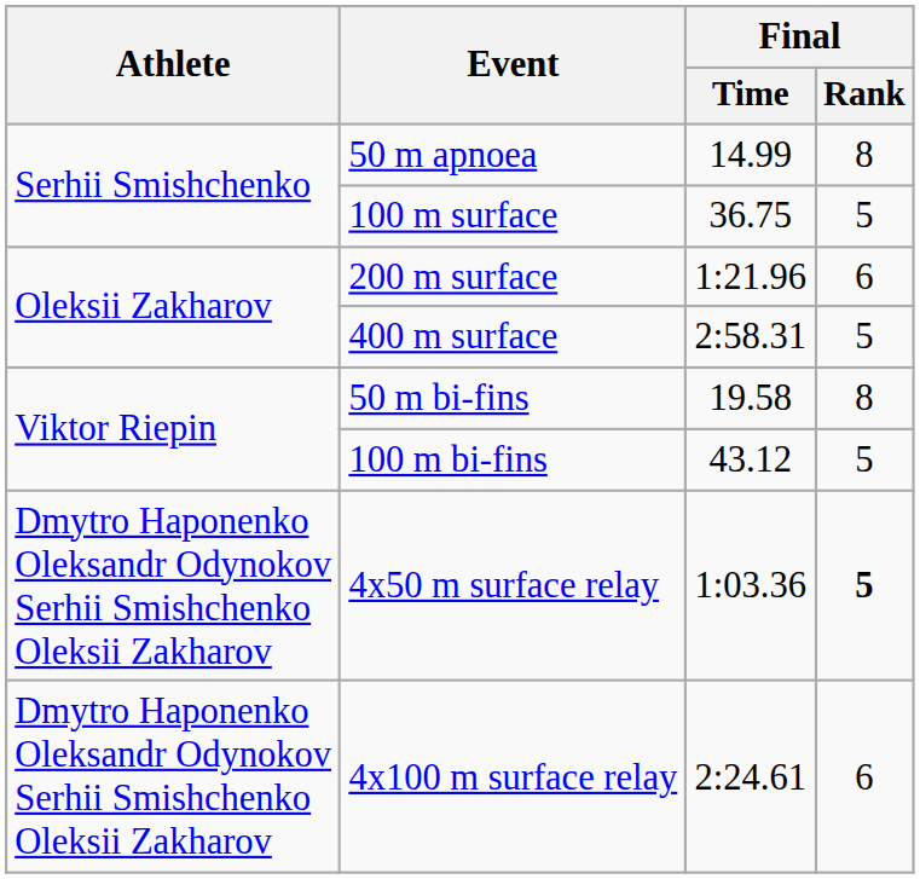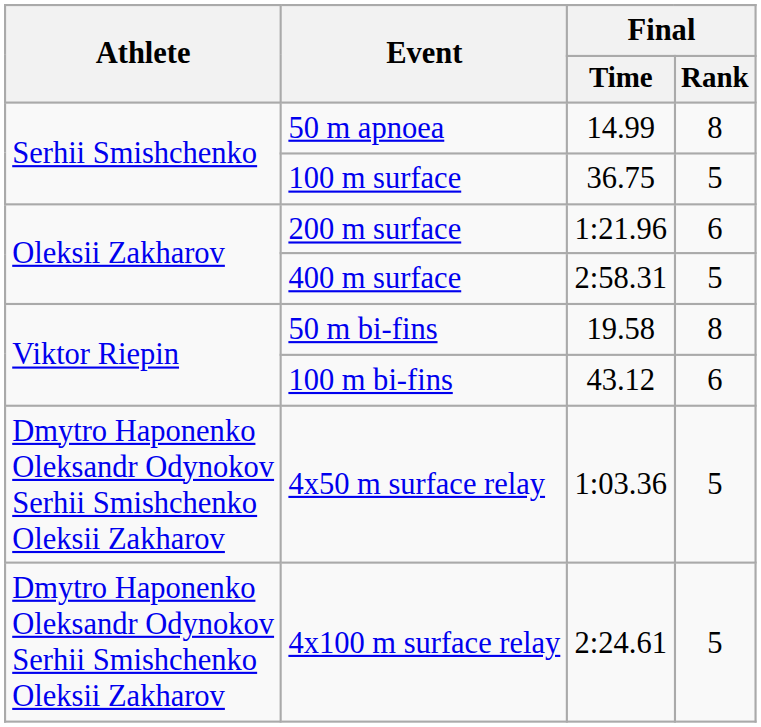 <table class=wikitable style="font-size:90%">
 <tr>
 <th rowspan="2">Athlete</th>
 <th rowspan="2">Event</th>
 <th colspan="2">Final</th>
 </tr>
 <tr style="font-size:95%">
 <th>Time</th>
 <th>Rank</th>
 </tr>
 <tr align=center>
 <td align=left rowspan=2><a href='#'>Serhii Smishchenko</a></td>
 <td align=left><a href='#'>50 m apnoea</a></td>
 <td>14.99</td>
 <td>8</td>
 </tr>
 <tr align=center>
 <td align=left><a href='#'>100 m surface</a></td>
 <td>36.75</td>
 <td>5</td>
 </tr>
 <tr align=center>
 <td align=left rowspan=2><a href='#'>Oleksii Zakharov</a></td>
 <td align=left><a href='#'>200 m surface</a></td>
 <td>1:21.96</td>
 <td>6</td>
 </tr>
 <tr align=center>
 <td align=left><a href='#'>400 m surface</a></td>
 <td>2:58.31</td>
 <td>5</td>
 </tr>
 <tr align=center>
 <td align=left rowspan=2><a href='#'>Viktor Riepin</a></td>
 <td align=left><a href='#'>50 m bi-fins</a></td>
 <td>19.58</td>
 <td>8</td>
 </tr>
 <tr align=center>
 <td align=left><a href='#'>100 m bi-fins</a></td>
 <td>43.12</td>
-<td>5</td>
+<td>6</td>
 </tr>
 <tr align=center>
 <td align=left><a href='#'>Dmytro Haponenko</a><br><a href='#'>Oleksandr Odynokov</a><br><a href='#'>Serhii Smishchenko</a><br><a href='#'>Oleksii Zakharov</a></td>
 <td align=left><a href='#'>4x50 m surface relay</a></td>
 <td>1:03.36</td>
-<td><strong>5</strong></td>
+<td>5</td>
 </tr>
 <tr align=center>
 <td align=left><a href='#'>Dmytro Haponenko</a><br><a href='#'>Oleksandr Odynokov</a><br><a href='#'>Serhii Smishchenko</a><br><a href='#'>Oleksii Zakharov</a></td>
 <td align=left><a href='#'>4x100 m surface relay</a></td>
 <td>2:24.61</td>
-<td>6</td>
+<td>5</td>
 </tr>
 </table>
